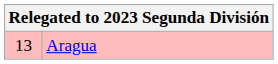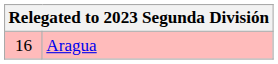 <table class="wikitable">
 <tr>
 <th colspan=3>Relegated to 2023 Segunda División</th>
 </tr>
 <tr bgcolor=#FFBBBB>
-<td width=28 align=center>13</td>
+<td width=28 align=center>16</td>
 <td><a href='#'>Aragua</a></td>
 </tr>
 </table>
